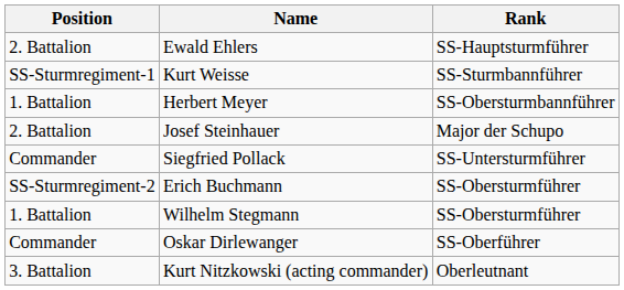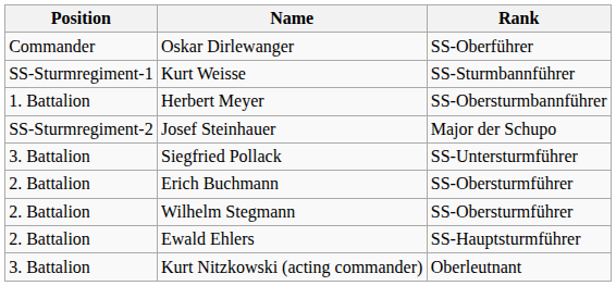 <table class="wikitable">
 <tr>
 <th>Position</th>
 <th>Name</th>
 <th>Rank</th>
 </tr>
 <tr>
-<td>2. Battalion</td>
-<td>Ewald Ehlers</td>
-<td>SS-Hauptsturmführer</td>
+<td>Commander</td>
+<td>Oskar Dirlewanger</td>
+<td>SS-Oberführer</td>
 </tr>
 <tr>
 <td>SS-Sturmregiment-1</td>
 <td>Kurt Weisse</td>
 <td>SS-Sturmbannführer</td>
 </tr>
 <tr>
 <td>1. Battalion</td>
 <td>Herbert Meyer</td>
 <td>SS-Obersturmbannführer</td>
 </tr>
 <tr>
-<td>2. Battalion</td>
+<td>SS-Sturmregiment-2</td>
 <td>Josef Steinhauer</td>
 <td>Major der Schupo</td>
 </tr>
 <tr>
-<td>Commander</td>
+<td>3. Battalion</td>
 <td>Siegfried Pollack</td>
 <td>SS-Untersturmführer</td>
 </tr>
 <tr>
-<td>SS-Sturmregiment-2</td>
+<td>2. Battalion</td>
 <td>Erich Buchmann</td>
 <td>SS-Obersturmführer</td>
 </tr>
 <tr>
-<td>1. Battalion</td>
+<td>2. Battalion</td>
 <td>Wilhelm Stegmann</td>
 <td>SS-Obersturmführer</td>
 </tr>
 <tr>
-<td>Commander</td>
-<td>Oskar Dirlewanger</td>
-<td>SS-Oberführer</td>
+<td>2. Battalion</td>
+<td>Ewald Ehlers</td>
+<td>SS-Hauptsturmführer</td>
 </tr>
 <tr>
 <td>3. Battalion</td>
 <td>Kurt Nitzkowski (acting commander)</td>
 <td>Oberleutnant</td>
 </tr>
 </table>
